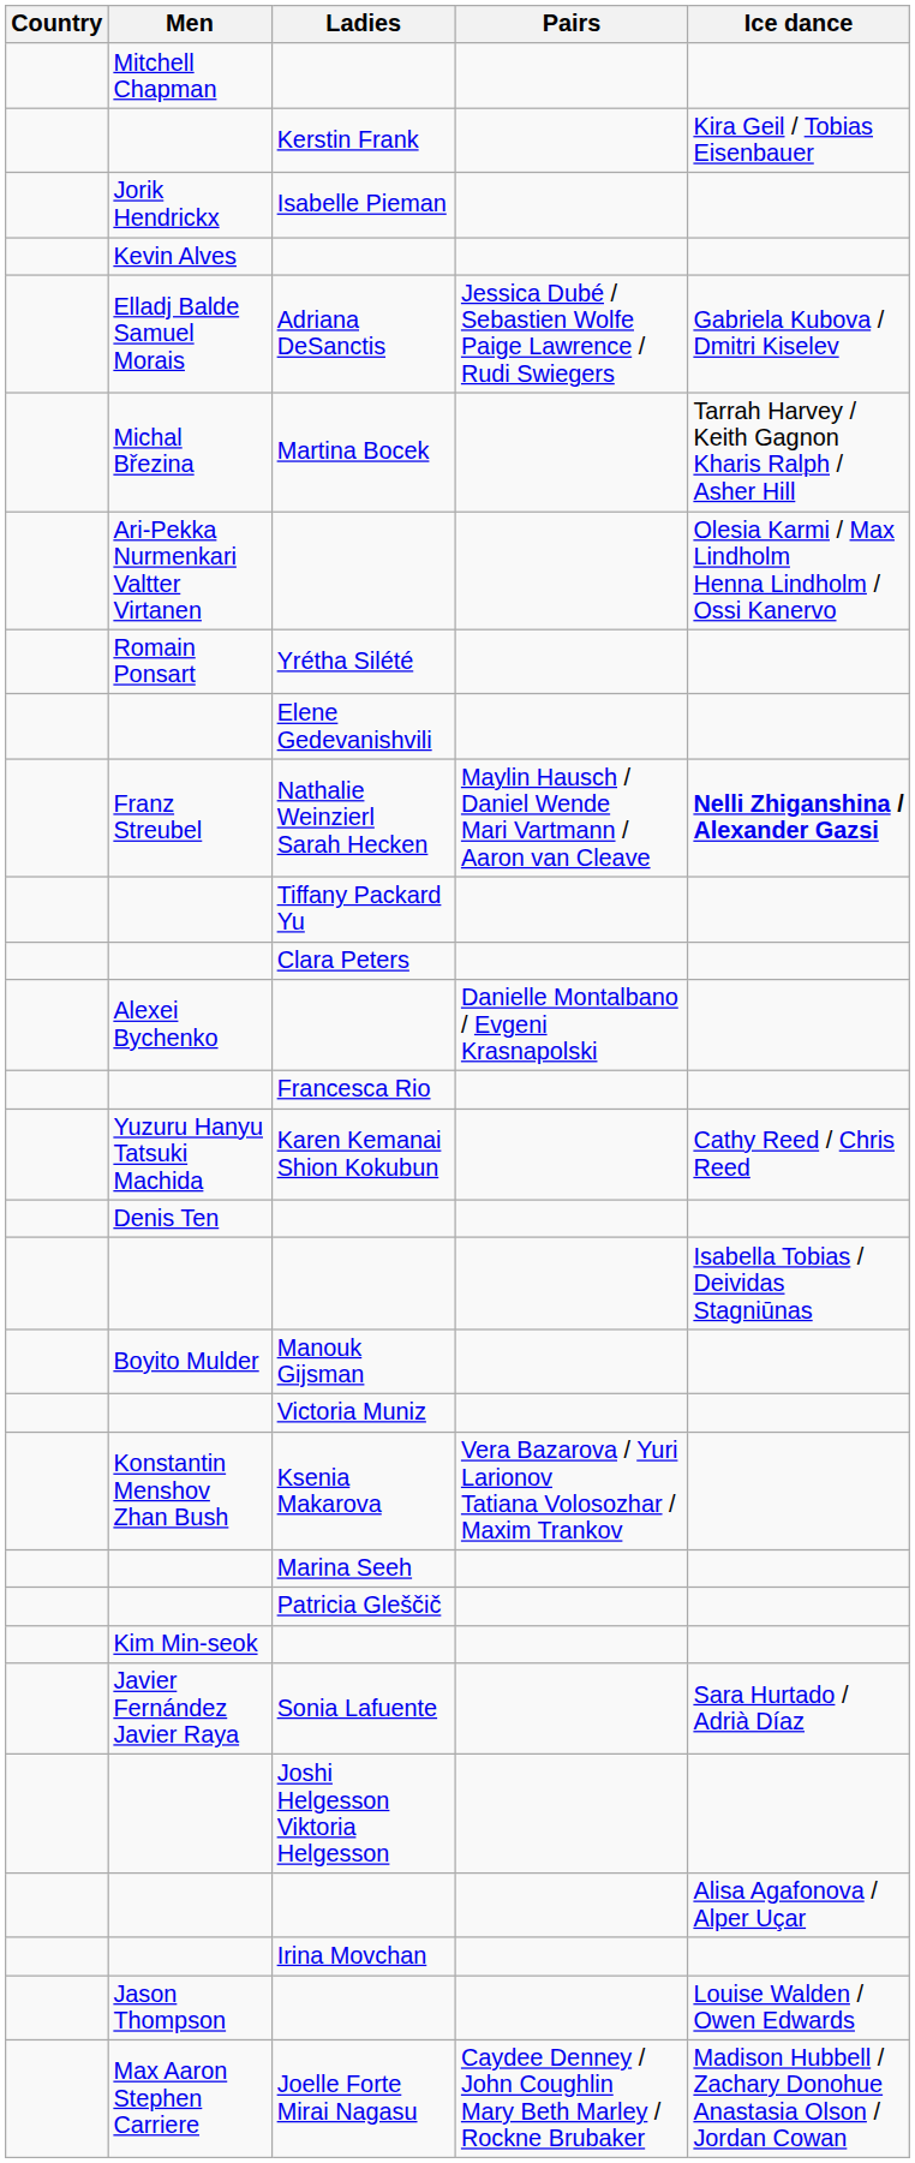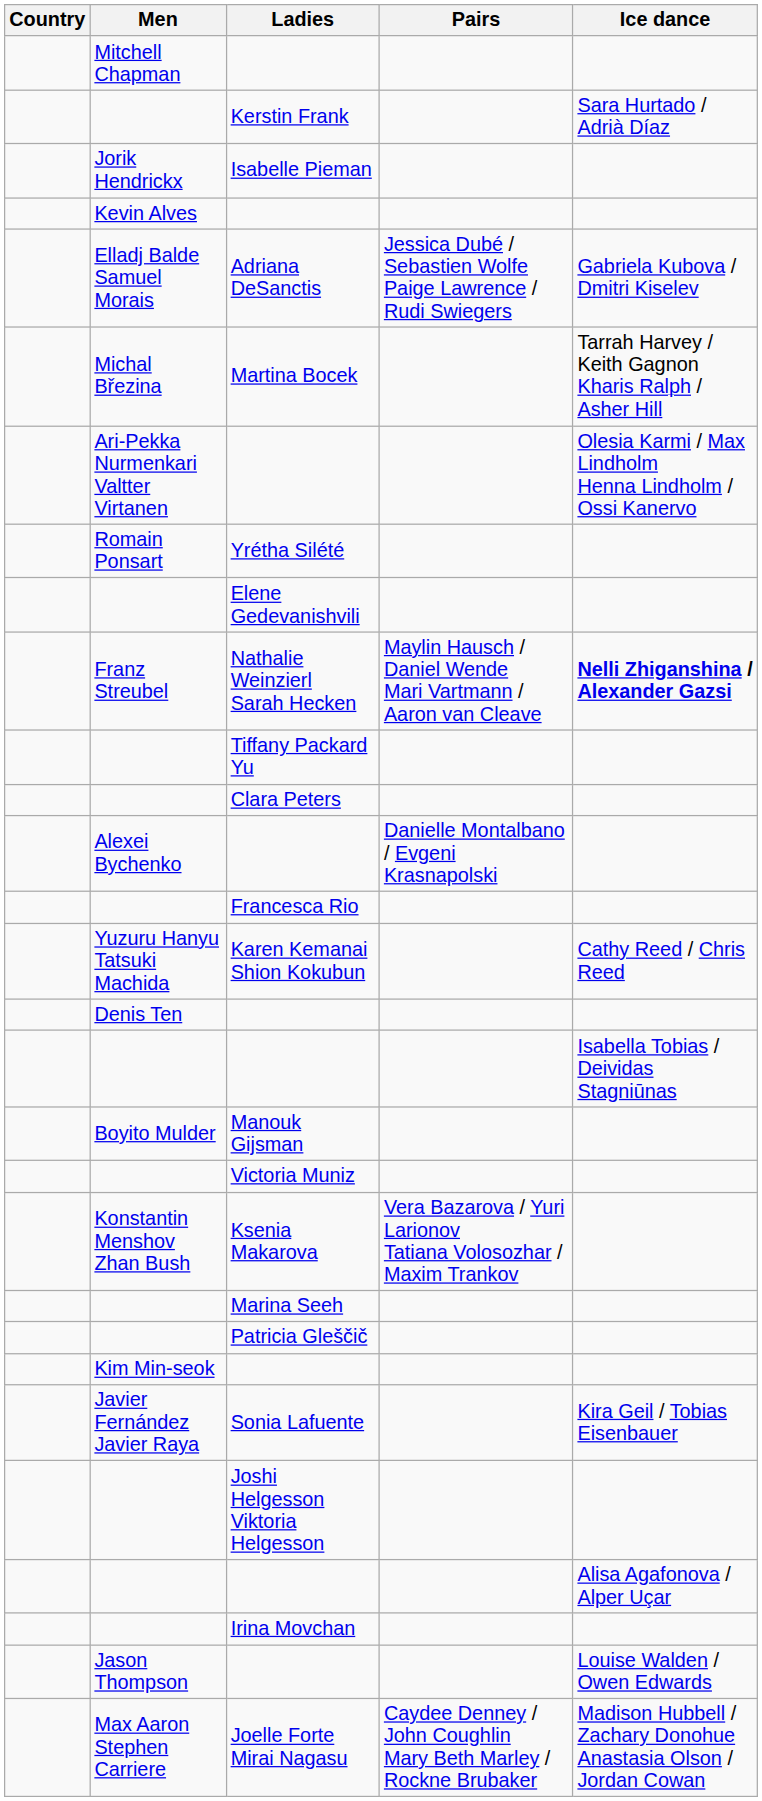 <table class="wikitable">
 <tr>
 <th>Country</th>
 <th>Men</th>
 <th>Ladies</th>
 <th>Pairs</th>
 <th>Ice dance</th>
 </tr>
 <tr>
 <td></td>
 <td><a href='#'>Mitchell Chapman</a></td>
 <td></td>
 <td></td>
 <td></td>
 </tr>
 <tr>
 <td></td>
 <td></td>
 <td><a href='#'>Kerstin Frank</a></td>
 <td></td>
-<td><a href='#'>Kira Geil</a> / <a href='#'>Tobias Eisenbauer</a></td>
+<td><a href='#'>Sara Hurtado</a> / <a href='#'>Adrià Díaz</a></td>
 </tr>
 <tr>
 <td></td>
 <td><a href='#'>Jorik Hendrickx</a></td>
 <td><a href='#'>Isabelle Pieman</a></td>
 <td></td>
 <td></td>
 </tr>
 <tr>
 <td></td>
 <td><a href='#'>Kevin Alves</a></td>
 <td></td>
 <td></td>
 <td></td>
 </tr>
 <tr>
 <td></td>
 <td><a href='#'>Elladj Balde</a> <br> <a href='#'>Samuel Morais</a></td>
 <td><a href='#'>Adriana DeSanctis</a></td>
 <td><a href='#'>Jessica Dubé</a> / <a href='#'>Sebastien Wolfe</a> <br> <a href='#'>Paige Lawrence</a> / <a href='#'>Rudi Swiegers</a></td>
 <td><a href='#'>Gabriela Kubova</a> / <a href='#'>Dmitri Kiselev</a></td>
 </tr>
 <tr>
 <td></td>
 <td><a href='#'>Michal Březina</a></td>
 <td><a href='#'>Martina Bocek</a></td>
 <td></td>
 <td>Tarrah Harvey / Keith Gagnon <br> <a href='#'>Kharis Ralph</a> / <a href='#'>Asher Hill</a></td>
 </tr>
 <tr>
 <td></td>
 <td><a href='#'>Ari-Pekka Nurmenkari</a> <br> <a href='#'>Valtter Virtanen</a></td>
 <td></td>
 <td></td>
 <td><a href='#'>Olesia Karmi</a> / <a href='#'>Max Lindholm</a> <br> <a href='#'>Henna Lindholm</a> / <a href='#'>Ossi Kanervo</a></td>
 </tr>
 <tr>
 <td></td>
 <td><a href='#'>Romain Ponsart</a></td>
 <td><a href='#'>Yrétha Silété</a></td>
 <td></td>
 <td></td>
 </tr>
 <tr>
 <td></td>
 <td></td>
 <td><a href='#'>Elene Gedevanishvili</a></td>
 <td></td>
 <td></td>
 </tr>
 <tr>
 <td></td>
 <td><a href='#'>Franz Streubel</a></td>
 <td><a href='#'>Nathalie Weinzierl</a> <br> <a href='#'>Sarah Hecken</a></td>
 <td><a href='#'>Maylin Hausch</a> / <a href='#'>Daniel Wende</a> <br> <a href='#'>Mari Vartmann</a> / <a href='#'>Aaron van Cleave</a></td>
 <td><strong><a href='#'>Nelli Zhiganshina</a> / <a href='#'>Alexander Gazsi</a></strong></td>
 </tr>
 <tr>
 <td></td>
 <td></td>
 <td><a href='#'>Tiffany Packard Yu</a></td>
 <td></td>
 <td></td>
 </tr>
 <tr>
 <td></td>
 <td></td>
 <td><a href='#'>Clara Peters</a></td>
 <td></td>
 <td></td>
 </tr>
 <tr>
 <td></td>
 <td><a href='#'>Alexei Bychenko</a></td>
 <td></td>
 <td><a href='#'>Danielle Montalbano</a> / <a href='#'>Evgeni Krasnapolski</a></td>
 <td></td>
 </tr>
 <tr>
 <td></td>
 <td></td>
 <td><a href='#'>Francesca Rio</a></td>
 <td></td>
 <td></td>
 </tr>
 <tr>
 <td></td>
 <td><a href='#'>Yuzuru Hanyu</a> <br> <a href='#'>Tatsuki Machida</a></td>
 <td><a href='#'>Karen Kemanai</a> <br> <a href='#'>Shion Kokubun</a></td>
 <td></td>
 <td><a href='#'>Cathy Reed</a> / <a href='#'>Chris Reed</a></td>
 </tr>
 <tr>
 <td></td>
 <td><a href='#'>Denis Ten</a></td>
 <td></td>
 <td></td>
 <td></td>
 </tr>
 <tr>
 <td></td>
 <td></td>
 <td></td>
 <td></td>
 <td><a href='#'>Isabella Tobias</a> / <a href='#'>Deividas Stagniūnas</a></td>
 </tr>
 <tr>
 <td></td>
 <td><a href='#'>Boyito Mulder</a></td>
 <td><a href='#'>Manouk Gijsman</a></td>
 <td></td>
 <td></td>
 </tr>
 <tr>
 <td></td>
 <td></td>
 <td><a href='#'>Victoria Muniz</a></td>
 <td></td>
 <td></td>
 </tr>
 <tr>
 <td></td>
 <td><a href='#'>Konstantin Menshov</a> <br> <a href='#'>Zhan Bush</a></td>
 <td><a href='#'>Ksenia Makarova</a></td>
 <td><a href='#'>Vera Bazarova</a> / <a href='#'>Yuri Larionov</a> <br> <a href='#'>Tatiana Volosozhar</a> / <a href='#'>Maxim Trankov</a></td>
 <td></td>
 </tr>
 <tr>
 <td></td>
 <td></td>
 <td><a href='#'>Marina Seeh</a></td>
 <td></td>
 <td></td>
 </tr>
 <tr>
 <td></td>
 <td></td>
 <td><a href='#'>Patricia Gleščič</a></td>
 <td></td>
 <td></td>
 </tr>
 <tr>
 <td></td>
 <td><a href='#'>Kim Min-seok</a></td>
 <td></td>
 <td></td>
 <td></td>
 </tr>
 <tr>
 <td></td>
 <td><a href='#'>Javier Fernández</a> <br> <a href='#'>Javier Raya</a></td>
 <td><a href='#'>Sonia Lafuente</a></td>
 <td></td>
-<td><a href='#'>Sara Hurtado</a> / <a href='#'>Adrià Díaz</a></td>
+<td><a href='#'>Kira Geil</a> / <a href='#'>Tobias Eisenbauer</a></td>
 </tr>
 <tr>
 <td></td>
 <td></td>
 <td><a href='#'>Joshi Helgesson</a> <br> <a href='#'>Viktoria Helgesson</a></td>
 <td></td>
 <td></td>
 </tr>
 <tr>
 <td></td>
 <td></td>
 <td></td>
 <td></td>
 <td><a href='#'>Alisa Agafonova</a> / <a href='#'>Alper Uçar</a></td>
 </tr>
 <tr>
 <td></td>
 <td></td>
 <td><a href='#'>Irina Movchan</a></td>
 <td></td>
 <td></td>
 </tr>
 <tr>
 <td></td>
 <td><a href='#'>Jason Thompson</a></td>
 <td></td>
 <td></td>
 <td><a href='#'>Louise Walden</a> / <a href='#'>Owen Edwards</a></td>
 </tr>
 <tr>
 <td></td>
 <td><a href='#'>Max Aaron</a> <br> <a href='#'>Stephen Carriere</a></td>
 <td><a href='#'>Joelle Forte</a> <br> <a href='#'>Mirai Nagasu</a></td>
 <td><a href='#'>Caydee Denney</a> / <a href='#'>John Coughlin</a> <br> <a href='#'>Mary Beth Marley</a> / <a href='#'>Rockne Brubaker</a></td>
 <td><a href='#'>Madison Hubbell</a> / <a href='#'>Zachary Donohue</a> <br> <a href='#'>Anastasia Olson</a> / <a href='#'>Jordan Cowan</a></td>
 </tr>
 </table>
